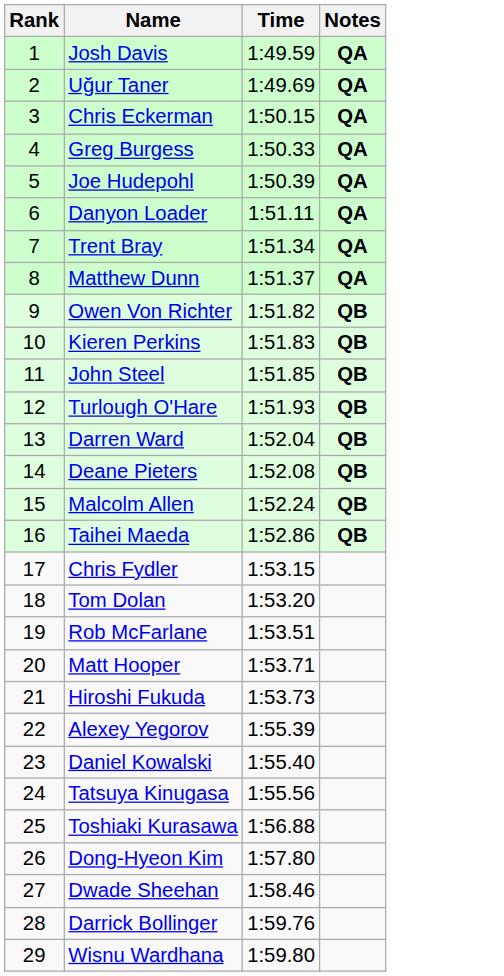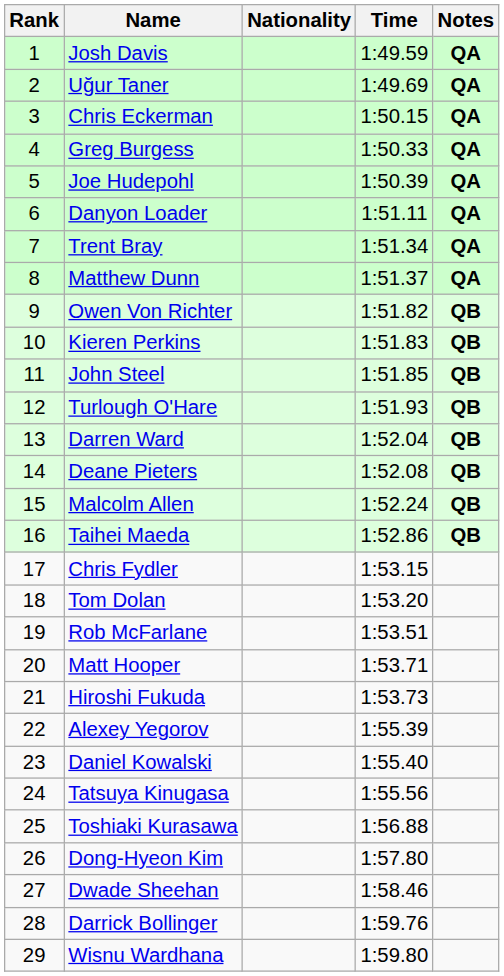 <table class="wikitable sortable" style="text-align:center">
 <tr>
 <th>Rank</th>
 <th>Name</th>
+<th>Nationality</th>
 <th>Time</th>
 <th>Notes</th>
 </tr>
 <tr bgcolor=ccffcc>
 <td>1</td>
 <td align=left><a href='#'>Josh Davis</a></td>
+<td align=left></td>
 <td>1:49.59</td>
 <td><strong>QA</strong></td>
 </tr>
 <tr bgcolor=ccffcc>
 <td>2</td>
 <td align=left><a href='#'>Uğur Taner</a></td>
+<td align=left></td>
 <td>1:49.69</td>
 <td><strong>QA</strong></td>
 </tr>
 <tr bgcolor=ccffcc>
 <td>3</td>
 <td align=left><a href='#'>Chris Eckerman</a></td>
+<td align=left></td>
 <td>1:50.15</td>
 <td><strong>QA</strong></td>
 </tr>
 <tr bgcolor=ccffcc>
 <td>4</td>
 <td align=left><a href='#'>Greg Burgess</a></td>
+<td align=left></td>
 <td>1:50.33</td>
 <td><strong>QA</strong></td>
 </tr>
 <tr bgcolor=ccffcc>
 <td>5</td>
 <td align=left><a href='#'>Joe Hudepohl</a></td>
+<td align=left></td>
 <td>1:50.39</td>
 <td><strong>QA</strong></td>
 </tr>
 <tr bgcolor=ccffcc>
 <td>6</td>
 <td align=left><a href='#'>Danyon Loader</a></td>
+<td align=left></td>
 <td>1:51.11</td>
 <td><strong>QA</strong></td>
 </tr>
 <tr bgcolor=ccffcc>
 <td>7</td>
 <td align=left><a href='#'>Trent Bray</a></td>
+<td align=left></td>
 <td>1:51.34</td>
 <td><strong>QA</strong></td>
 </tr>
 <tr bgcolor=ccffcc>
 <td>8</td>
 <td align=left><a href='#'>Matthew Dunn</a></td>
+<td align=left></td>
 <td>1:51.37</td>
 <td><strong>QA</strong></td>
 </tr>
 <tr bgcolor=ddffdd>
 <td>9</td>
 <td align=left><a href='#'>Owen Von Richter</a></td>
+<td align=left></td>
 <td>1:51.82</td>
 <td><strong>QB</strong></td>
 </tr>
 <tr bgcolor=ddffdd>
 <td>10</td>
 <td align=left><a href='#'>Kieren Perkins</a></td>
+<td align=left></td>
 <td>1:51.83</td>
 <td><strong>QB</strong></td>
 </tr>
 <tr bgcolor=ddffdd>
 <td>11</td>
 <td align=left><a href='#'>John Steel</a></td>
+<td align=left></td>
 <td>1:51.85</td>
 <td><strong>QB</strong></td>
 </tr>
 <tr bgcolor=ddffdd>
 <td>12</td>
 <td align=left><a href='#'>Turlough O'Hare</a></td>
+<td align=left></td>
 <td>1:51.93</td>
 <td><strong>QB</strong></td>
 </tr>
 <tr bgcolor=ddffdd>
 <td>13</td>
 <td align=left><a href='#'>Darren Ward</a></td>
+<td align=left></td>
 <td>1:52.04</td>
 <td><strong>QB</strong></td>
 </tr>
 <tr bgcolor=ddffdd>
 <td>14</td>
 <td align=left><a href='#'>Deane Pieters</a></td>
+<td align=left></td>
 <td>1:52.08</td>
 <td><strong>QB</strong></td>
 </tr>
 <tr bgcolor=ddffdd>
 <td>15</td>
 <td align=left><a href='#'>Malcolm Allen</a></td>
+<td align=left></td>
 <td>1:52.24</td>
 <td><strong>QB</strong></td>
 </tr>
 <tr bgcolor=ddffdd>
 <td>16</td>
 <td align=left><a href='#'>Taihei Maeda</a></td>
+<td align=left></td>
 <td>1:52.86</td>
 <td><strong>QB</strong></td>
 </tr>
 <tr>
 <td>17</td>
 <td align=left><a href='#'>Chris Fydler</a></td>
+<td align=left></td>
 <td>1:53.15</td>
 <td></td>
 </tr>
 <tr>
 <td>18</td>
 <td align=left><a href='#'>Tom Dolan</a></td>
+<td align=left></td>
 <td>1:53.20</td>
 <td></td>
 </tr>
 <tr>
 <td>19</td>
 <td align=left><a href='#'>Rob McFarlane</a></td>
+<td align=left></td>
 <td>1:53.51</td>
 <td></td>
 </tr>
 <tr>
 <td>20</td>
 <td align=left><a href='#'>Matt Hooper</a></td>
+<td align=left></td>
 <td>1:53.71</td>
 <td></td>
 </tr>
 <tr>
 <td>21</td>
 <td align=left><a href='#'>Hiroshi Fukuda</a></td>
+<td align=left></td>
 <td>1:53.73</td>
 <td></td>
 </tr>
 <tr>
 <td>22</td>
 <td align=left><a href='#'>Alexey Yegorov</a></td>
+<td align=left></td>
 <td>1:55.39</td>
 <td></td>
 </tr>
 <tr>
 <td>23</td>
 <td align=left><a href='#'>Daniel Kowalski</a></td>
+<td align=left></td>
 <td>1:55.40</td>
 <td></td>
 </tr>
 <tr>
 <td>24</td>
 <td align=left><a href='#'>Tatsuya Kinugasa</a></td>
+<td align=left></td>
 <td>1:55.56</td>
 <td></td>
 </tr>
 <tr>
 <td>25</td>
 <td align=left><a href='#'>Toshiaki Kurasawa</a></td>
+<td align=left></td>
 <td>1:56.88</td>
 <td></td>
 </tr>
 <tr>
 <td>26</td>
 <td align=left><a href='#'>Dong-Hyeon Kim</a></td>
+<td align=left></td>
 <td>1:57.80</td>
 <td></td>
 </tr>
 <tr>
 <td>27</td>
 <td align=left><a href='#'>Dwade Sheehan</a></td>
+<td align=left></td>
 <td>1:58.46</td>
 <td></td>
 </tr>
 <tr>
 <td>28</td>
 <td align=left><a href='#'>Darrick Bollinger</a></td>
+<td align=left></td>
 <td>1:59.76</td>
 <td></td>
 </tr>
 <tr>
 <td>29</td>
 <td align=left><a href='#'>Wisnu Wardhana</a></td>
+<td align=left></td>
 <td>1:59.80</td>
 <td></td>
 </tr>
 </table>
